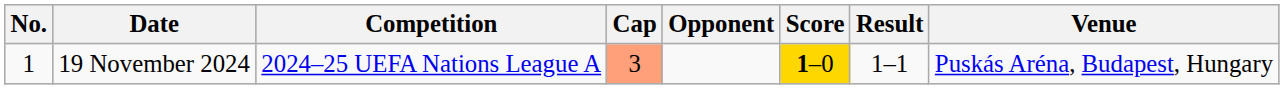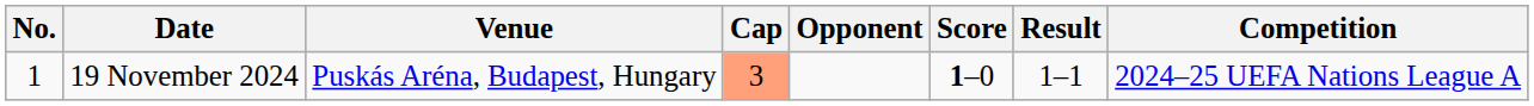 <table class="wikitable sortable">
 <tr>
 <th>No.</th>
 <th>Date</th>
-<th>Competition</th>
+<th>Venue</th>
 <th>Cap</th>
 <th>Opponent</th>
 <th>Score</th>
 <th>Result</th>
-<th>Venue</th>
+<th>Competition</th>
 </tr>
 <tr>
 <td align="center">1</td>
 <td>19 November 2024</td>
-<td><a href='#'>2024–25 UEFA Nations League A</a></td>
+<td><a href='#'>Puskás Aréna</a>, <a href='#'>Budapest</a>, Hungary</td>
 <td align="center" style="background: lightsalmon;">3</td>
 <td></td>
-<td align="center" style="background: gold;"><strong>1</strong>–0</td>
+<td align="center"><strong>1</strong>–0</td>
 <td align="center">1–1</td>
-<td><a href='#'>Puskás Aréna</a>, <a href='#'>Budapest</a>, Hungary</td>
+<td><a href='#'>2024–25 UEFA Nations League A</a></td>
 </tr>
 </table>
